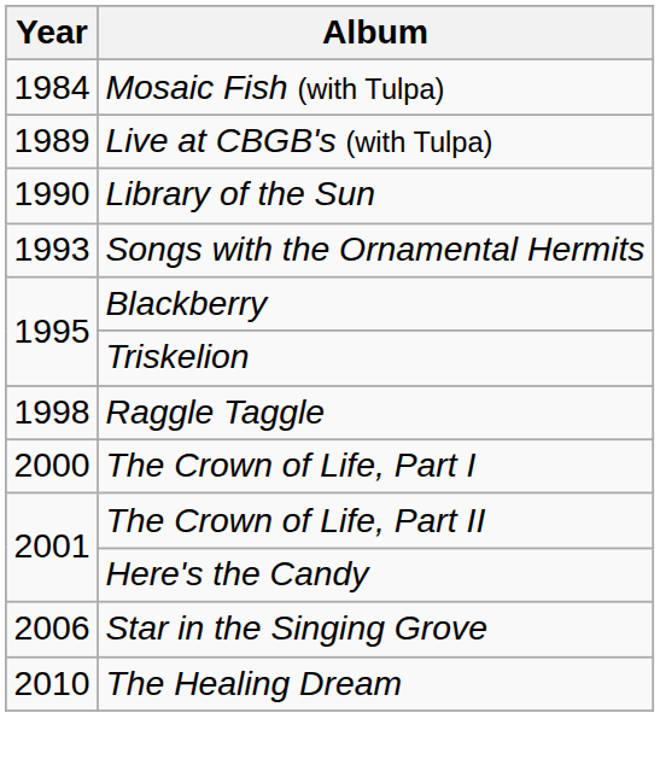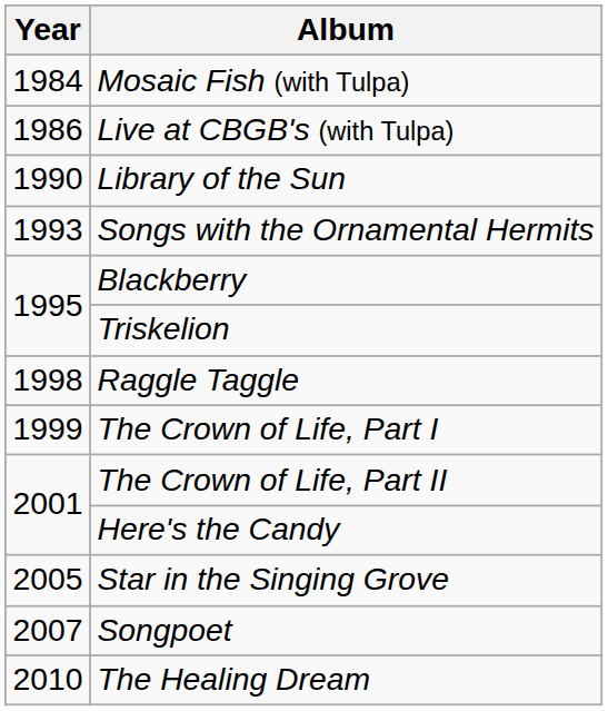 <table class="wikitable">
 <tr>
 <th>Year</th>
 <th>Album</th>
 </tr>
 <tr>
 <td>1984</td>
 <td><em>Mosaic Fish</em> <small>(with Tulpa)</small></td>
 </tr>
 <tr>
-<td>1989</td>
+<td>1986</td>
 <td><em>Live at CBGB's</em> <small>(with Tulpa)</small></td>
 </tr>
 <tr>
 <td>1990</td>
 <td><em>Library of the Sun</em></td>
 </tr>
 <tr>
 <td>1993</td>
 <td><em>Songs with the Ornamental Hermits</em></td>
 </tr>
 <tr>
 <td rowspan="2">1995</td>
 <td><em>Blackberry</em></td>
 </tr>
 <tr>
 <td><em>Triskelion</em></td>
 </tr>
 <tr>
 <td>1998</td>
 <td><em>Raggle Taggle</em></td>
 </tr>
 <tr>
-<td>2000</td>
+<td>1999</td>
 <td><em>The Crown of Life, Part I</em></td>
 </tr>
 <tr>
 <td rowspan="2">2001</td>
 <td><em>The Crown of Life, Part II</em></td>
 </tr>
 <tr>
 <td><em>Here's the Candy</em></td>
 </tr>
 <tr>
-<td>2006</td>
+<td>2005</td>
 <td><em>Star in the Singing Grove</em></td>
+</tr>
+<tr>
+<td>2007</td>
+<td><em>Songpoet</em></td>
 </tr>
 <tr>
 <td>2010</td>
 <td><em>The Healing Dream</em></td>
 </tr>
 </table>
